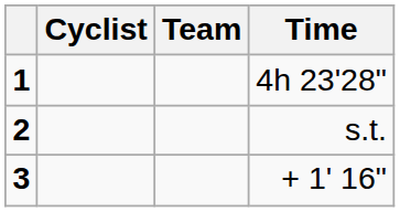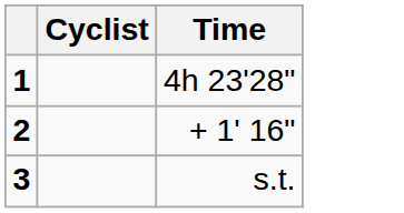 <table class="wikitable">
 <tr>
 <th></th>
 <th>Cyclist</th>
-<th>Team</th>
 <th>Time</th>
 </tr>
 <tr>
 <td><strong>1</strong></td>
-<td></td>
 <td></td>
 <td align=right>4h 23'28"</td>
 </tr>
 <tr>
 <td><strong>2</strong></td>
 <td></td>
-<td></td>
-<td align=right>s.t.</td>
+<td align=right>+ 1' 16"</td>
 </tr>
 <tr>
 <td><strong>3</strong></td>
 <td></td>
-<td></td>
-<td align=right>+ 1' 16"</td>
+<td align=right>s.t.</td>
 </tr>
 </table>
